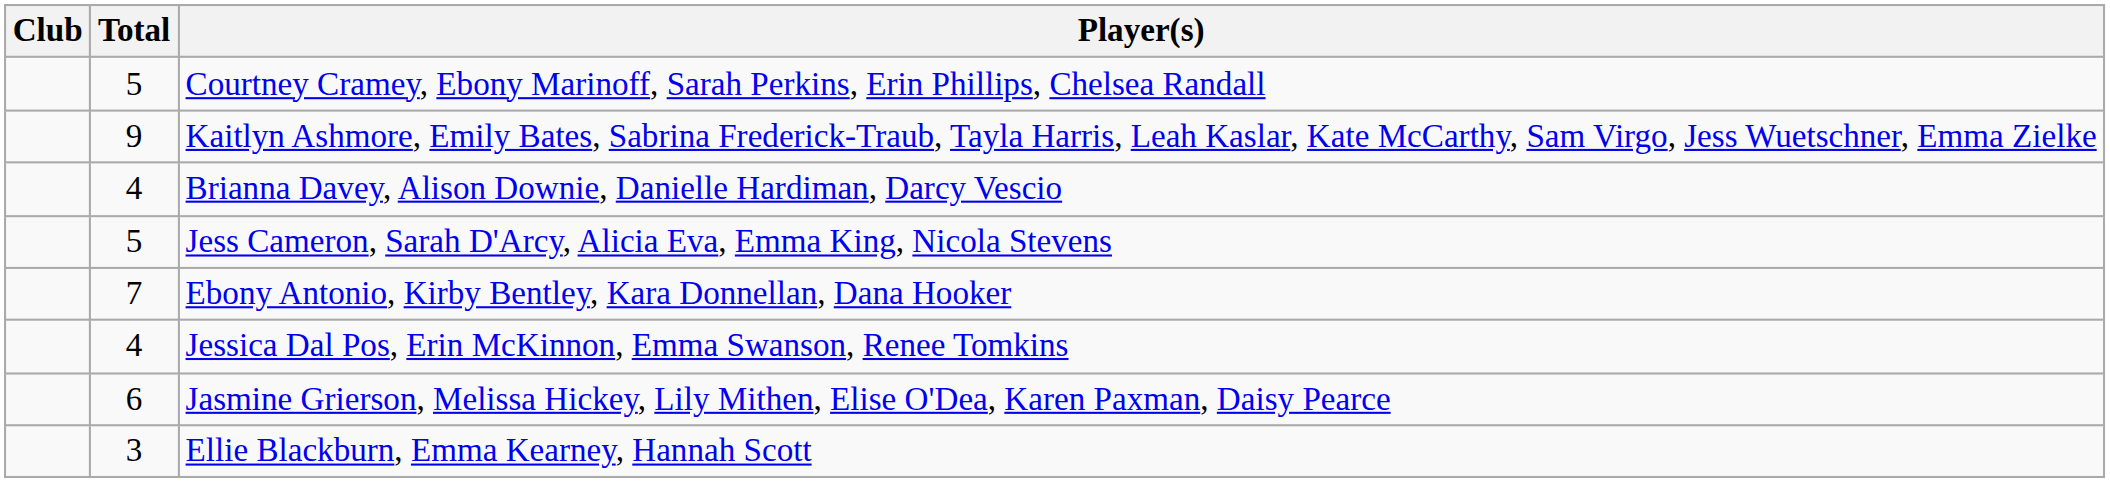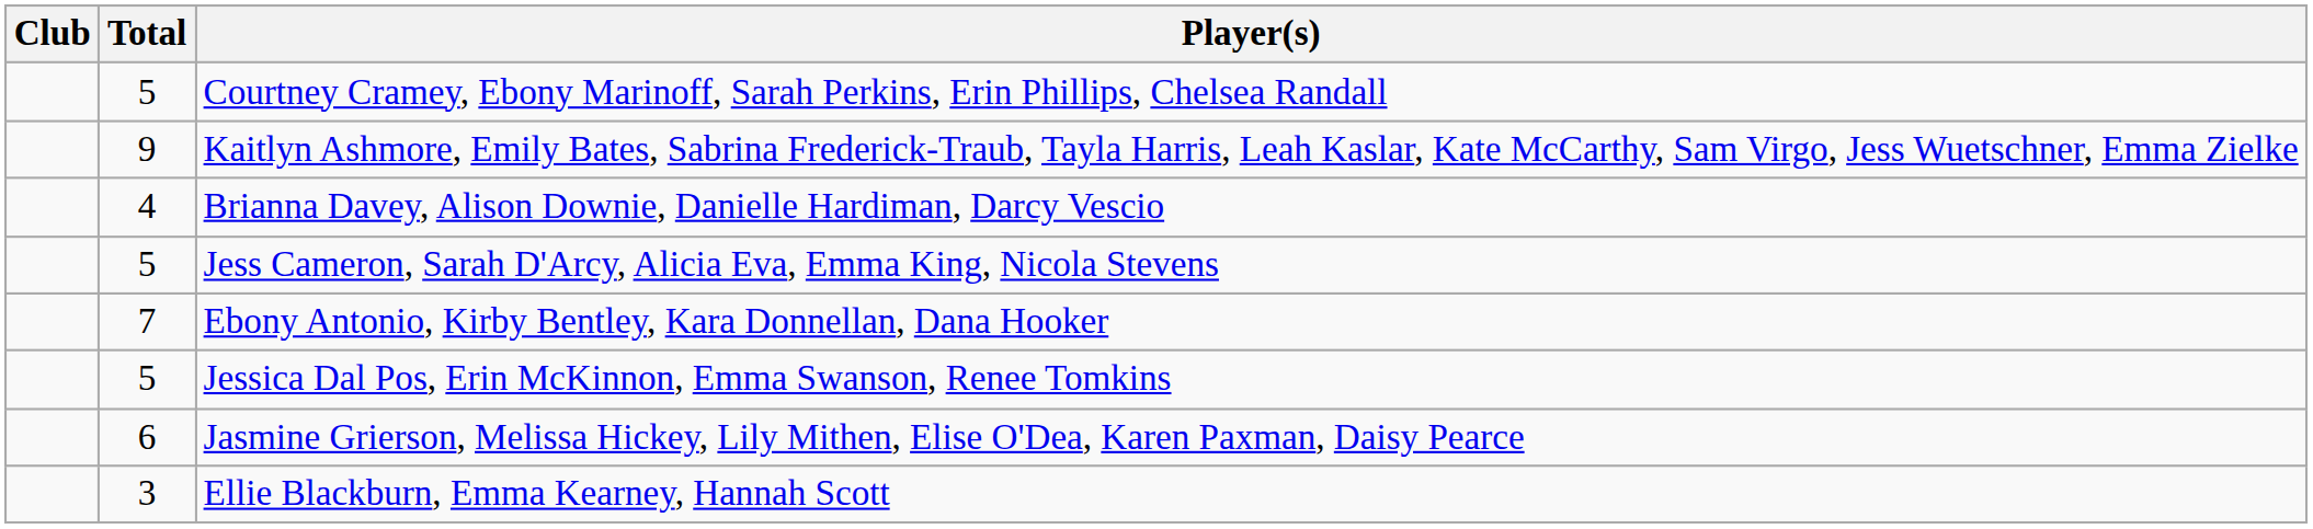 <table class="wikitable sortable">
 <tr>
 <th>Club</th>
 <th>Total</th>
 <th class=unsortable>Player(s)</th>
 </tr>
 <tr>
 <td></td>
 <td align=center>5</td>
 <td><a href='#'>Courtney Cramey</a>, <a href='#'>Ebony Marinoff</a>, <a href='#'>Sarah Perkins</a>, <a href='#'>Erin Phillips</a>, <a href='#'>Chelsea Randall</a></td>
 </tr>
 <tr>
 <td></td>
 <td align=center>9</td>
 <td><a href='#'>Kaitlyn Ashmore</a>, <a href='#'>Emily Bates</a>, <a href='#'>Sabrina Frederick-Traub</a>, <a href='#'>Tayla Harris</a>, <a href='#'>Leah Kaslar</a>, <a href='#'>Kate McCarthy</a>, <a href='#'>Sam Virgo</a>, <a href='#'>Jess Wuetschner</a>, <a href='#'>Emma Zielke</a></td>
 </tr>
 <tr>
 <td></td>
 <td align=center>4</td>
 <td><a href='#'>Brianna Davey</a>, <a href='#'>Alison Downie</a>, <a href='#'>Danielle Hardiman</a>, <a href='#'>Darcy Vescio</a></td>
 </tr>
 <tr>
 <td></td>
 <td align=center>5</td>
 <td><a href='#'>Jess Cameron</a>, <a href='#'>Sarah D'Arcy</a>, <a href='#'>Alicia Eva</a>, <a href='#'>Emma King</a>, <a href='#'>Nicola Stevens</a></td>
 </tr>
 <tr>
 <td></td>
 <td align=center>7</td>
 <td><a href='#'>Ebony Antonio</a>, <a href='#'>Kirby Bentley</a>, <a href='#'>Kara Donnellan</a>, <a href='#'>Dana Hooker</a></td>
 </tr>
 <tr>
 <td></td>
-<td align=center>4</td>
+<td align=center>5</td>
 <td><a href='#'>Jessica Dal Pos</a>, <a href='#'>Erin McKinnon</a>, <a href='#'>Emma Swanson</a>, <a href='#'>Renee Tomkins</a></td>
 </tr>
 <tr>
 <td></td>
 <td align=center>6</td>
 <td><a href='#'>Jasmine Grierson</a>, <a href='#'>Melissa Hickey</a>, <a href='#'>Lily Mithen</a>, <a href='#'>Elise O'Dea</a>, <a href='#'>Karen Paxman</a>, <a href='#'>Daisy Pearce</a></td>
 </tr>
 <tr>
 <td></td>
 <td align=center>3</td>
 <td><a href='#'>Ellie Blackburn</a>, <a href='#'>Emma Kearney</a>, <a href='#'>Hannah Scott</a></td>
 </tr>
 </table>
